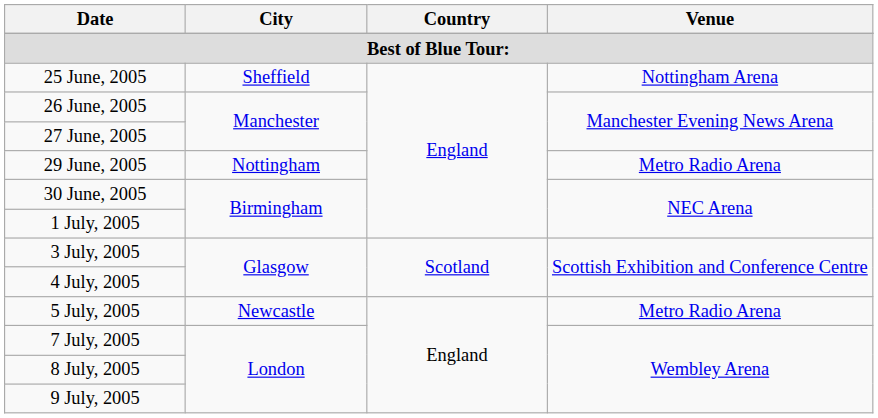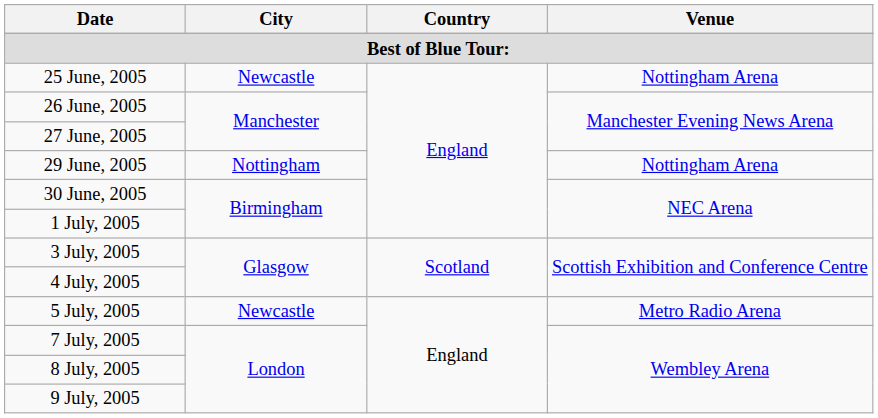 <table class="wikitable plainrowheaders" style="text-align:center;">
 <tr>
 <th width="150">Date</th>
 <th width="150">City</th>
 <th width="150">Country</th>
 <th width="275">Venue</th>
 </tr>
 <tr>
 </tr>
 <tr style="background:#ddd;">
 <td colspan="4"><strong>Best of Blue Tour:</strong></td>
 </tr>
 <tr>
 <td>25 June, 2005</td>
-<td><a href='#'>Sheffield</a></td>
+<td><a href='#'>Newcastle</a></td>
 <td rowspan="6"><a href='#'>England</a></td>
 <td><a href='#'>Nottingham Arena</a></td>
 </tr>
 <tr>
 <td>26 June, 2005</td>
 <td rowspan="2"><a href='#'>Manchester</a></td>
 <td rowspan="2"><a href='#'>Manchester Evening News Arena</a></td>
 </tr>
 <tr>
 <td>27 June, 2005</td>
 </tr>
 <tr>
 <td>29 June, 2005</td>
 <td><a href='#'>Nottingham</a></td>
-<td><a href='#'>Metro Radio Arena</a></td>
+<td><a href='#'>Nottingham Arena</a></td>
 </tr>
 <tr>
 <td>30 June, 2005</td>
 <td rowspan="2"><a href='#'>Birmingham</a></td>
 <td rowspan="2"><a href='#'>NEC Arena</a></td>
 </tr>
 <tr>
 <td>1 July, 2005</td>
 </tr>
 <tr>
 <td>3 July, 2005</td>
 <td rowspan="2"><a href='#'>Glasgow</a></td>
 <td rowspan="2"><a href='#'>Scotland</a></td>
 <td rowspan="2"><a href='#'>Scottish Exhibition and Conference Centre</a></td>
 </tr>
 <tr>
 <td>4 July, 2005</td>
 </tr>
 <tr>
 <td>5 July, 2005</td>
 <td><a href='#'>Newcastle</a></td>
 <td rowspan="4">England</td>
 <td><a href='#'>Metro Radio Arena</a></td>
 </tr>
 <tr>
 <td>7 July, 2005</td>
 <td rowspan="3"><a href='#'>London</a></td>
 <td rowspan="3"><a href='#'>Wembley Arena</a></td>
 </tr>
 <tr>
 <td>8 July, 2005</td>
 </tr>
 <tr>
 <td>9 July, 2005</td>
 </tr>
 </table>
